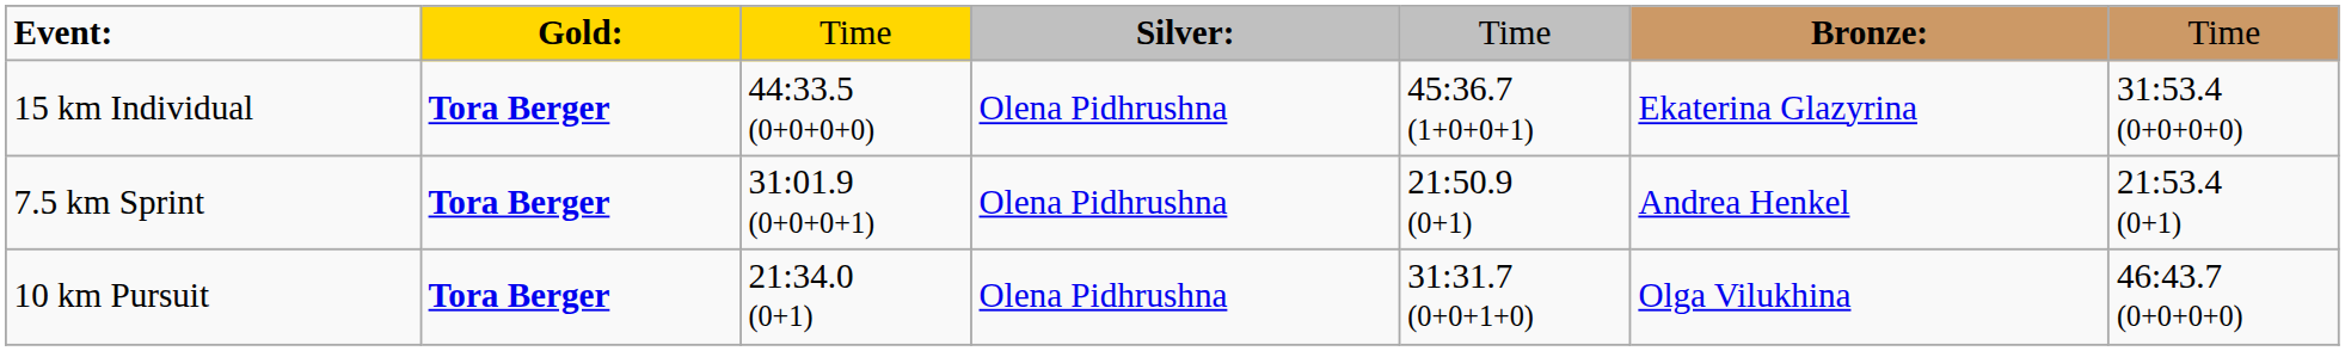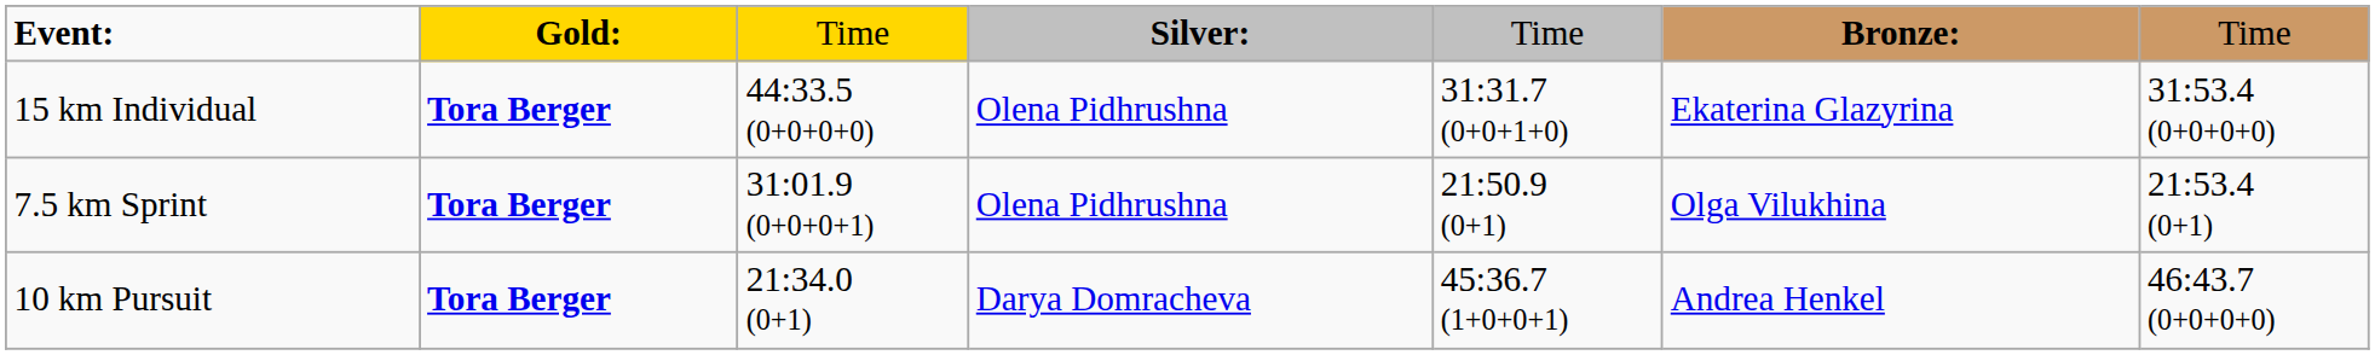 <table class="wikitable" width=85%>
 <tr>
 <td><strong>Event:</strong></td>
 <td style="text-align:center;background-color:gold;"><strong>Gold:</strong></td>
 <td style="text-align:center;background-color:gold;">Time</td>
 <td style="text-align:center;background-color:silver;"><strong>Silver:</strong></td>
 <td style="text-align:center;background-color:silver;">Time</td>
 <td style="text-align:center;background-color:#CC9966;"><strong>Bronze:</strong></td>
 <td style="text-align:center;background-color:#CC9966;">Time</td>
 </tr>
 <tr>
 <td>15 km Individual<br></td>
 <td><strong><a href='#'>Tora Berger</a></strong><br><small></small></td>
 <td>44:33.5 <br><small>(0+0+0+0)</small></td>
 <td><a href='#'>Olena Pidhrushna</a><br><small></small></td>
-<td>45:36.7<br><small>(1+0+0+1)</small></td>
+<td>31:31.7 <br><small>(0+0+1+0)</small></td>
 <td><a href='#'>Ekaterina Glazyrina</a><br><small></small></td>
 <td>31:53.4 <br><small>(0+0+0+0)</small></td>
 </tr>
 <tr>
 <td>7.5 km Sprint<br></td>
 <td><strong><a href='#'>Tora Berger</a></strong><br><small></small></td>
 <td>31:01.9 <br><small>(0+0+0+1)</small></td>
 <td><a href='#'>Olena Pidhrushna</a><br><small></small></td>
 <td>21:50.9 <br><small>(0+1)</small></td>
-<td><a href='#'>Andrea Henkel</a><br><small></small></td>
+<td><a href='#'>Olga Vilukhina</a><br><small></small></td>
 <td>21:53.4 <br><small>(0+1)</small></td>
 </tr>
 <tr>
 <td>10 km Pursuit<br></td>
 <td><strong><a href='#'>Tora Berger</a></strong><br><small></small></td>
 <td>21:34.0 <br><small>(0+1)</small></td>
-<td><a href='#'>Olena Pidhrushna</a><br><small></small></td>
-<td>31:31.7 <br><small>(0+0+1+0)</small></td>
-<td><a href='#'>Olga Vilukhina</a><br><small></small></td>
+<td><a href='#'>Darya Domracheva</a><br><small></small></td>
+<td>45:36.7<br><small>(1+0+0+1)</small></td>
+<td><a href='#'>Andrea Henkel</a><br><small></small></td>
 <td>46:43.7<br><small>(0+0+0+0)</small></td>
 </tr>
 </table>
